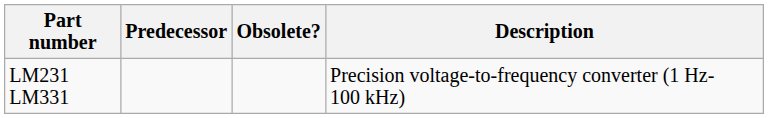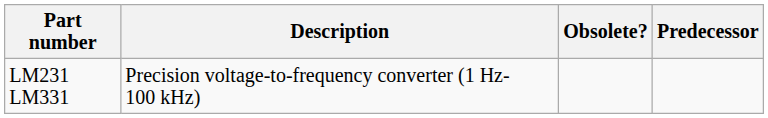 <table class="wikitable">
 <tr>
 <th>Part number</th>
+<th>Description</th>
+<th>Obsolete?</th>
 <th>Predecessor</th>
-<th>Obsolete?</th>
-<th>Description</th>
 </tr>
 <tr>
 <td> LM231<br>LM331</td>
+<td> Precision voltage-to-frequency converter (1 Hz-100 kHz)</td>
 <td></td>
 <td></td>
-<td> Precision voltage-to-frequency converter (1 Hz-100 kHz)</td>
 </tr>
 </table>
